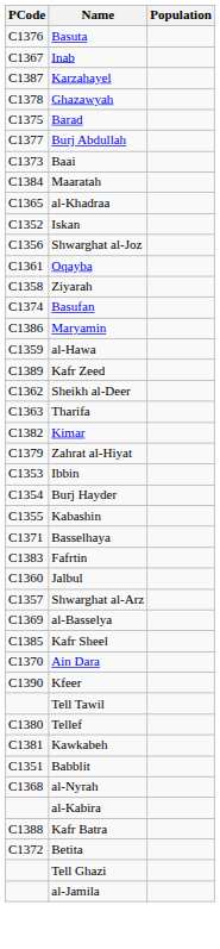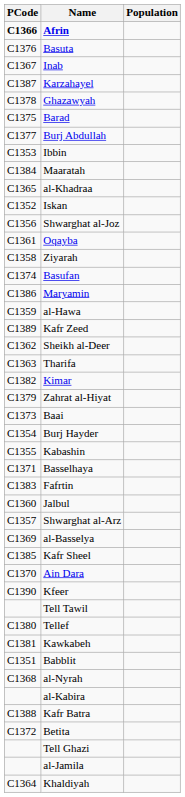 <table class="wikitable sortable">
 <tr>
 <th>PCode</th>
 <th>Name</th>
 <th>Population</th>
+</tr>
+<tr>
+<td><strong>C1366</strong></td>
+<td><strong><a href='#'>Afrin</a></strong></td>
+<td align=right><strong></strong></td>
 </tr>
 <tr>
 <td>C1376</td>
 <td><a href='#'>Basuta</a></td>
 <td align=right></td>
 </tr>
 <tr>
 <td>C1367</td>
 <td><a href='#'>Inab</a></td>
 <td align=right></td>
 </tr>
 <tr>
 <td>C1387</td>
 <td><a href='#'>Karzahayel</a></td>
 <td align=right></td>
 </tr>
 <tr>
 <td>C1378</td>
 <td><a href='#'>Ghazawyah</a></td>
 <td align=right></td>
 </tr>
 <tr>
 <td>C1375</td>
 <td><a href='#'>Barad</a></td>
 <td align=right></td>
 </tr>
 <tr>
 <td>C1377</td>
 <td><a href='#'>Burj Abdullah</a></td>
 <td align=right></td>
 </tr>
 <tr>
-<td>C1373</td>
-<td>Baai</td>
+<td>C1353</td>
+<td>Ibbin</td>
 <td align=right></td>
 </tr>
 <tr>
 <td>C1384</td>
 <td>Maaratah</td>
 <td align=right></td>
 </tr>
 <tr>
 <td>C1365</td>
 <td>al-Khadraa</td>
 <td align=right></td>
 </tr>
 <tr>
 <td>C1352</td>
 <td>Iskan</td>
 <td align=right></td>
 </tr>
 <tr>
 <td>C1356</td>
 <td>Shwarghat al-Joz</td>
 <td align=right></td>
 </tr>
 <tr>
 <td>C1361</td>
 <td><a href='#'>Oqayba</a></td>
 <td align=right></td>
 </tr>
 <tr>
 <td>C1358</td>
 <td>Ziyarah</td>
 <td align=right></td>
 </tr>
 <tr>
 <td>C1374</td>
 <td><a href='#'>Basufan</a></td>
 <td align=right></td>
 </tr>
 <tr>
 <td>C1386</td>
 <td><a href='#'>Maryamin</a></td>
 <td align=right></td>
 </tr>
 <tr>
 <td>C1359</td>
 <td>al-Hawa</td>
 <td align=right></td>
 </tr>
 <tr>
 <td>C1389</td>
 <td>Kafr Zeed</td>
 <td align=right></td>
 </tr>
 <tr>
 <td>C1362</td>
 <td>Sheikh al-Deer</td>
 <td align=right></td>
 </tr>
 <tr>
 <td>C1363</td>
 <td>Tharifa</td>
 <td align=right></td>
 </tr>
 <tr>
 <td>C1382</td>
 <td><a href='#'>Kimar</a></td>
 <td align=right></td>
 </tr>
 <tr>
 <td>C1379</td>
 <td>Zahrat al-Hiyat</td>
 <td align=right></td>
 </tr>
 <tr>
-<td>C1353</td>
-<td>Ibbin</td>
+<td>C1373</td>
+<td>Baai</td>
 <td align=right></td>
 </tr>
 <tr>
 <td>C1354</td>
 <td>Burj Hayder</td>
 <td align=right></td>
 </tr>
 <tr>
 <td>C1355</td>
 <td>Kabashin</td>
 <td align=right></td>
 </tr>
 <tr>
 <td>C1371</td>
 <td>Basselhaya</td>
 <td align=right></td>
 </tr>
 <tr>
 <td>C1383</td>
 <td>Fafrtin</td>
 <td align=right></td>
 </tr>
 <tr>
 <td>C1360</td>
 <td>Jalbul</td>
 <td align=right></td>
 </tr>
 <tr>
 <td>C1357</td>
 <td>Shwarghat al-Arz</td>
 <td align=right></td>
 </tr>
 <tr>
 <td>C1369</td>
 <td>al-Basselya</td>
 <td align=right></td>
 </tr>
 <tr>
 <td>C1385</td>
 <td>Kafr Sheel</td>
 <td align=right></td>
 </tr>
 <tr>
 <td>C1370</td>
 <td><a href='#'>Ain Dara</a></td>
 <td align=right></td>
 </tr>
 <tr>
 <td>C1390</td>
 <td>Kfeer</td>
 <td align=right></td>
 </tr>
 <tr>
 <td></td>
 <td>Tell Tawil</td>
 <td align=right></td>
 </tr>
 <tr>
 <td>C1380</td>
 <td>Tellef</td>
 <td align=right></td>
 </tr>
 <tr>
 <td>C1381</td>
 <td>Kawkabeh</td>
 <td align=right></td>
 </tr>
 <tr>
 <td>C1351</td>
 <td>Babblit</td>
 <td align=right></td>
 </tr>
 <tr>
 <td>C1368</td>
 <td>al-Nyrah</td>
 <td align=right></td>
 </tr>
 <tr>
 <td></td>
 <td>al-Kabira</td>
 <td align=right></td>
 </tr>
 <tr>
 <td>C1388</td>
 <td>Kafr Batra</td>
 <td align=right></td>
 </tr>
 <tr>
 <td>C1372</td>
 <td>Betita</td>
 <td align=right></td>
 </tr>
 <tr>
 <td></td>
 <td>Tell Ghazi</td>
 <td align=right></td>
 </tr>
 <tr>
 <td></td>
 <td>al-Jamila</td>
 <td align=right></td>
 </tr>
+<tr>
+<td>C1364</td>
+<td>Khaldiyah</td>
+<td align=right></td>
+</tr>
 </table>
